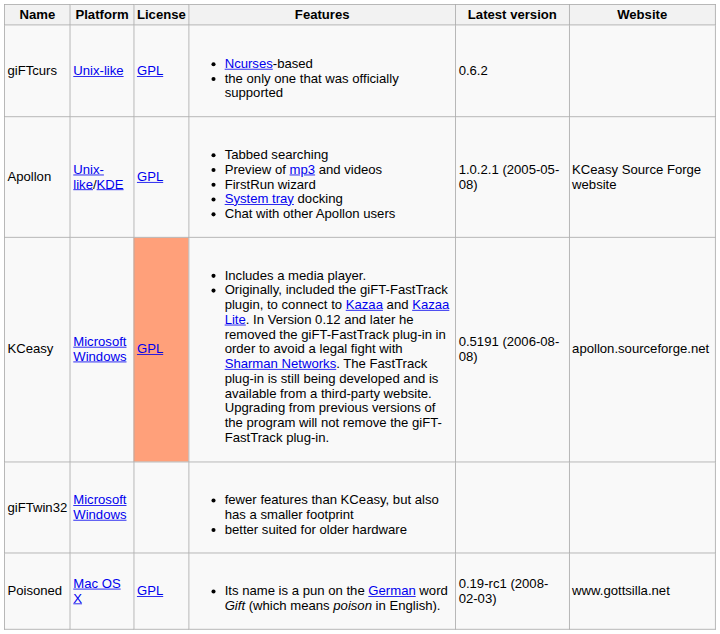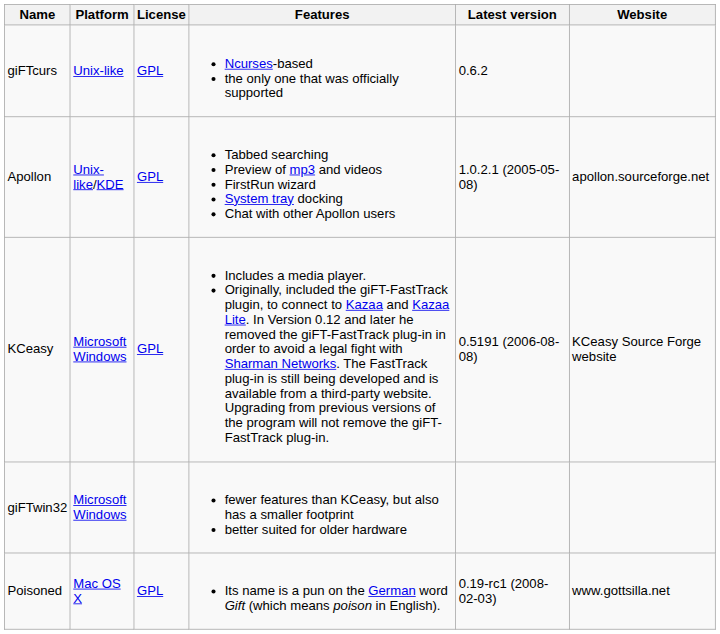 <table class="wikitable">
 <tr>
 <th>Name</th>
 <th>Platform</th>
 <th>License</th>
 <th>Features</th>
 <th>Latest version</th>
 <th>Website</th>
 </tr>
 <tr>
 <td>giFTcurs</td>
 <td><a href='#'>Unix-like</a></td>
 <td><a href='#'>GPL</a></td>
 <td><br><ul><li><a href='#'>Ncurses</a>-based</li><li>the only one that was officially supported</li></ul></td>
 <td>0.6.2</td>
 <td></td>
 </tr>
 <tr>
 <td>Apollon</td>
 <td><a href='#'>Unix-like</a>/<a href='#'>KDE</a></td>
 <td><a href='#'>GPL</a></td>
 <td><br><ul><li>Tabbed searching</li><li>Preview of <a href='#'>mp3</a> and videos</li><li>FirstRun wizard</li><li><a href='#'>System tray</a> docking</li><li>Chat with other Apollon users</li></ul></td>
 <td>1.0.2.1 (2005-05-08)</td>
-<td>KCeasy Source Forge website</td>
+<td>apollon.sourceforge.net</td>
 </tr>
 <tr>
 <td>KCeasy</td>
 <td><a href='#'>Microsoft Windows</a></td>
-<td style="background: lightsalmon;"><a href='#'>GPL</a></td>
+<td><a href='#'>GPL</a></td>
 <td><br><ul><li>Includes a media player.</li><li>Originally, included the giFT-FastTrack plugin, to connect to <a href='#'>Kazaa</a> and <a href='#'>Kazaa Lite</a>. In Version 0.12 and later he removed the giFT-FastTrack plug-in in order to avoid a legal fight with <a href='#'>Sharman Networks</a>. The FastTrack plug-in is still being developed and is available from a third-party website. Upgrading from previous versions of the program will not remove the giFT-FastTrack plug-in.</li></ul></td>
 <td>0.5191 (2006-08-08)</td>
-<td>apollon.sourceforge.net</td>
+<td>KCeasy Source Forge website</td>
 </tr>
 <tr>
 <td>giFTwin32</td>
 <td><a href='#'>Microsoft Windows</a></td>
 <td></td>
 <td><br><ul><li>fewer features than KCeasy, but also has a smaller footprint</li><li>better suited for older hardware</li></ul></td>
 <td>                              </td>
 <td></td>
 </tr>
 <tr>
 <td>Poisoned</td>
 <td><a href='#'>Mac OS X</a></td>
 <td><a href='#'>GPL</a></td>
 <td><br><ul><li>Its name is a pun on the <a href='#'>German</a> word <em>Gift</em> (which means <em>poison</em> in English).</li></ul></td>
 <td>0.19-rc1  (2008-02-03)</td>
 <td>www.gottsilla.net</td>
 </tr>
 </table>
